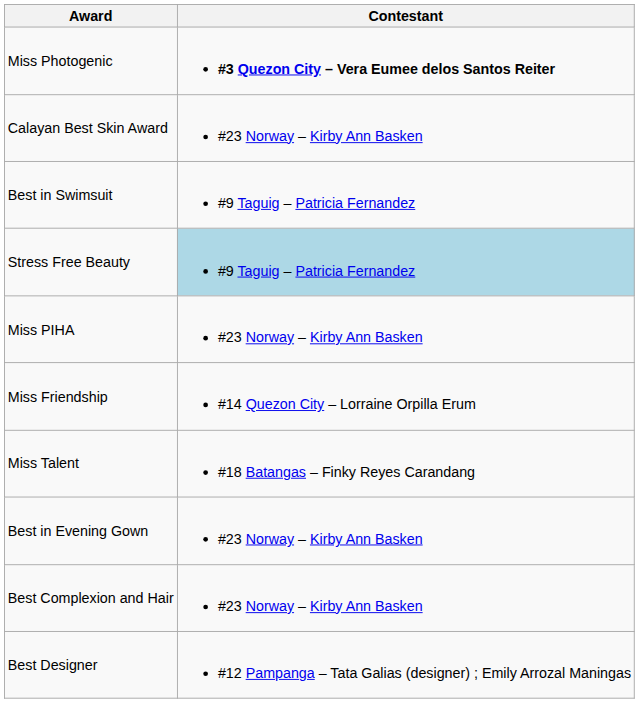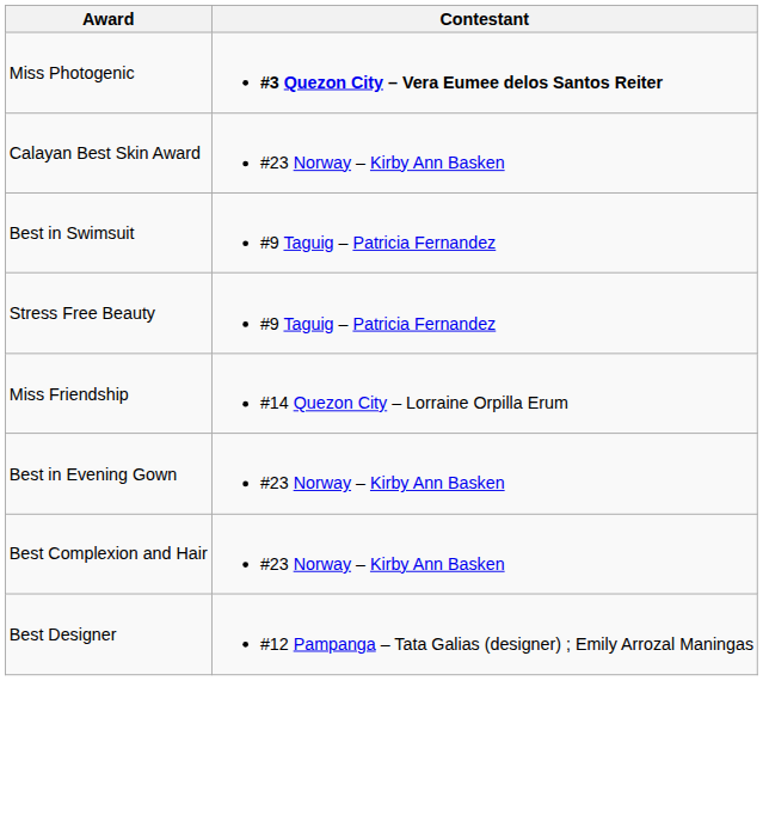 <table class="wikitable sortable" style="font-size: 95%;">
 <tr>
 <th>Award</th>
 <th>Contestant</th>
 </tr>
 <tr>
 <td>Miss Photogenic</td>
 <td><strong><br><ul><li>#3 <a href='#'>Quezon City</a> – Vera Eumee delos Santos Reiter</li></ul></strong></td>
 </tr>
 <tr>
 <td>Calayan Best Skin Award</td>
 <td><br><ul><li>#23 <a href='#'>Norway</a> – <a href='#'>Kirby Ann Basken</a></li></ul></td>
 </tr>
 <tr>
 <td>Best in Swimsuit</td>
 <td><br><ul><li>#9 <a href='#'>Taguig</a> – <a href='#'>Patricia Fernandez</a></li></ul></td>
 </tr>
 <tr>
 <td>Stress Free Beauty</td>
-<td style="background: lightblue;"><br><ul><li>#9 <a href='#'>Taguig</a> – <a href='#'>Patricia Fernandez</a></li></ul></td>
-</tr>
-<tr>
-<td>Miss PIHA</td>
-<td><br><ul><li>#23 <a href='#'>Norway</a> – <a href='#'>Kirby Ann Basken</a></li></ul></td>
+<td><br><ul><li>#9 <a href='#'>Taguig</a> – <a href='#'>Patricia Fernandez</a></li></ul></td>
 </tr>
 <tr>
 <td>Miss Friendship</td>
 <td><br><ul><li>#14 <a href='#'>Quezon City</a> – Lorraine Orpilla Erum</li></ul></td>
-</tr>
-<tr>
-<td>Miss Talent</td>
-<td><br><ul><li>#18 <a href='#'>Batangas</a> – Finky Reyes Carandang</li></ul></td>
 </tr>
 <tr>
 <td>Best in Evening Gown</td>
 <td><br><ul><li>#23 <a href='#'>Norway</a> – <a href='#'>Kirby Ann Basken</a></li></ul></td>
 </tr>
 <tr>
 <td>Best Complexion and Hair</td>
 <td><br><ul><li>#23 <a href='#'>Norway</a> – <a href='#'>Kirby Ann Basken</a></li></ul></td>
 </tr>
 <tr>
 <td>Best Designer</td>
 <td><br><ul><li>#12 <a href='#'>Pampanga</a> – Tata Galias (designer) ; Emily Arrozal Maningas</li></ul></td>
 </tr>
 </table>
